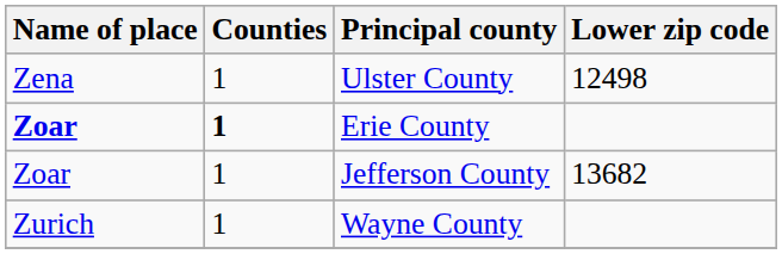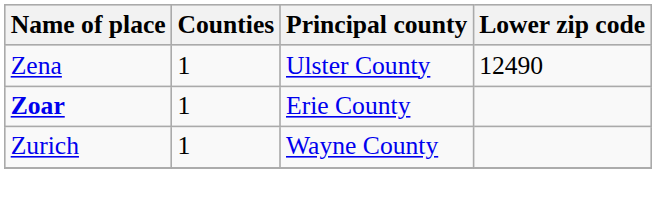 <table align="center" class="wikitable">
 <tr>
 <th>Name of place</th>
 <th>Counties</th>
 <th>Principal county</th>
 <th>Lower zip code</th>
 </tr>
 <tr --->
 <td><a href='#'>Zena</a></td>
 <td>1</td>
 <td><a href='#'>Ulster County</a></td>
-<td>12498</td>
+<td>12490</td>
 </tr>
 <tr --->
 <td><strong><a href='#'>Zoar</a></strong></td>
-<td><strong>1</strong></td>
+<td>1</td>
 <td><a href='#'>Erie County</a></td>
 <td> </td>
-</tr>
-<tr --->
-<td><a href='#'>Zoar</a></td>
-<td>1</td>
-<td><a href='#'>Jefferson County</a></td>
-<td>13682</td>
 </tr>
 <tr --->
 <td><a href='#'>Zurich</a></td>
 <td>1</td>
 <td><a href='#'>Wayne County</a></td>
 <td> </td>
 </tr>
 <tr --->
 </tr>
 </table>
